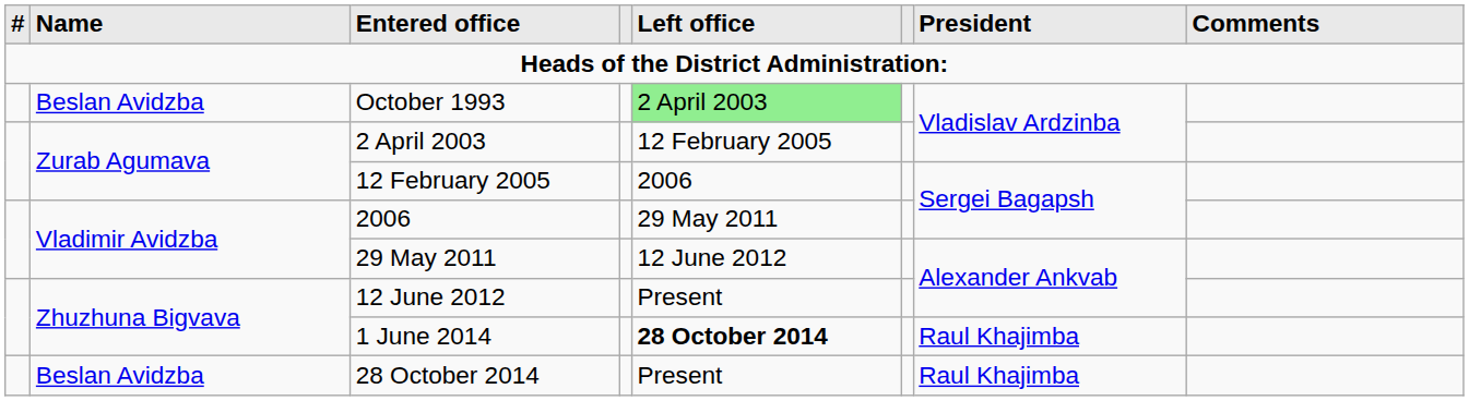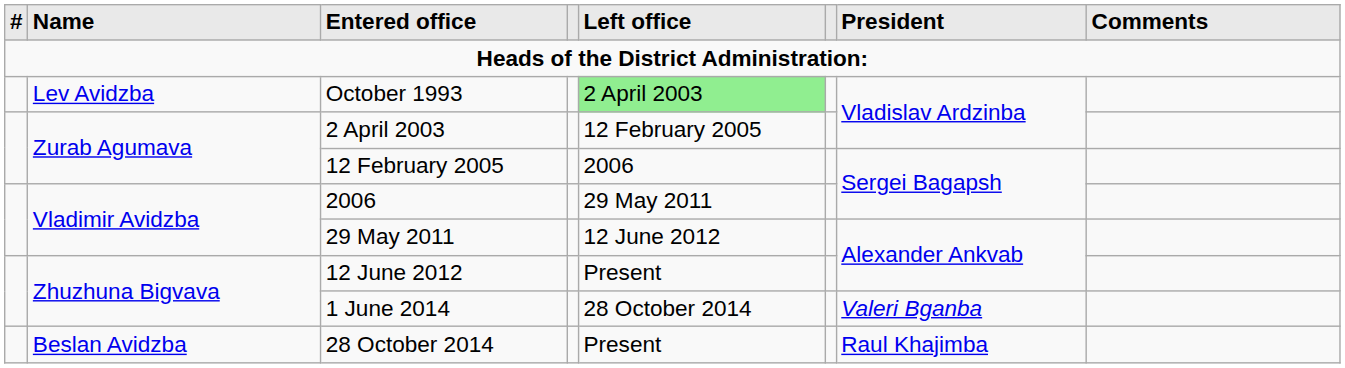 <table class="wikitable" style="width:75%;">
 <tr style="background:#e9e9e9; font-weight:bold; text-align:left;">
 <td>#</td>
 <td width=240>Name</td>
 <td width=200>Entered office</td>
 <td></td>
 <td width=200>Left office</td>
 <td></td>
 <td width=200>President</td>
 <td width=200>Comments</td>
 </tr>
 <tr>
 <td colspan=8 align=center><strong>Heads of the District Administration:</strong></td>
 </tr>
 <tr>
 <td></td>
-<td><a href='#'>Beslan Avidzba</a></td>
+<td><a href='#'>Lev Avidzba</a></td>
 <td>October 1993</td>
 <td></td>
 <td style="background: lightgreen;">2 April 2003</td>
 <td></td>
 <td rowspan=2><a href='#'>Vladislav Ardzinba</a></td>
 <td></td>
 </tr>
 <tr>
 <td rowspan=2></td>
 <td rowspan=2><a href='#'>Zurab Agumava</a></td>
 <td>2 April 2003</td>
 <td></td>
 <td>12 February 2005</td>
 <td></td>
 <td></td>
 </tr>
 <tr>
 <td>12 February 2005</td>
 <td></td>
 <td>2006</td>
 <td></td>
 <td rowspan=2><a href='#'>Sergei Bagapsh</a></td>
 <td></td>
 </tr>
 <tr>
 <td rowspan=2></td>
 <td rowspan=2><a href='#'>Vladimir Avidzba</a></td>
 <td>2006</td>
 <td></td>
 <td>29 May 2011</td>
 <td></td>
 <td></td>
 </tr>
 <tr>
 <td>29 May 2011</td>
 <td></td>
 <td>12 June 2012</td>
 <td></td>
 <td rowspan=2><a href='#'>Alexander Ankvab</a></td>
 <td></td>
 </tr>
 <tr>
 <td rowspan=2></td>
 <td rowspan=2><a href='#'>Zhuzhuna Bigvava</a></td>
 <td>12 June 2012</td>
 <td></td>
 <td>Present</td>
 <td></td>
 <td></td>
 </tr>
 <tr>
 <td>1 June 2014</td>
 <td></td>
-<td><strong>28 October 2014</strong></td>
+<td>28 October 2014</td>
 <td></td>
-<td><a href='#'>Raul Khajimba</a></td>
+<td><em><a href='#'>Valeri Bganba</a></em></td>
 <td></td>
 </tr>
 <tr>
 <td></td>
 <td><a href='#'>Beslan Avidzba</a></td>
 <td>28 October 2014</td>
 <td></td>
 <td>Present</td>
 <td></td>
 <td><a href='#'>Raul Khajimba</a></td>
 <td></td>
 </tr>
 </table>
